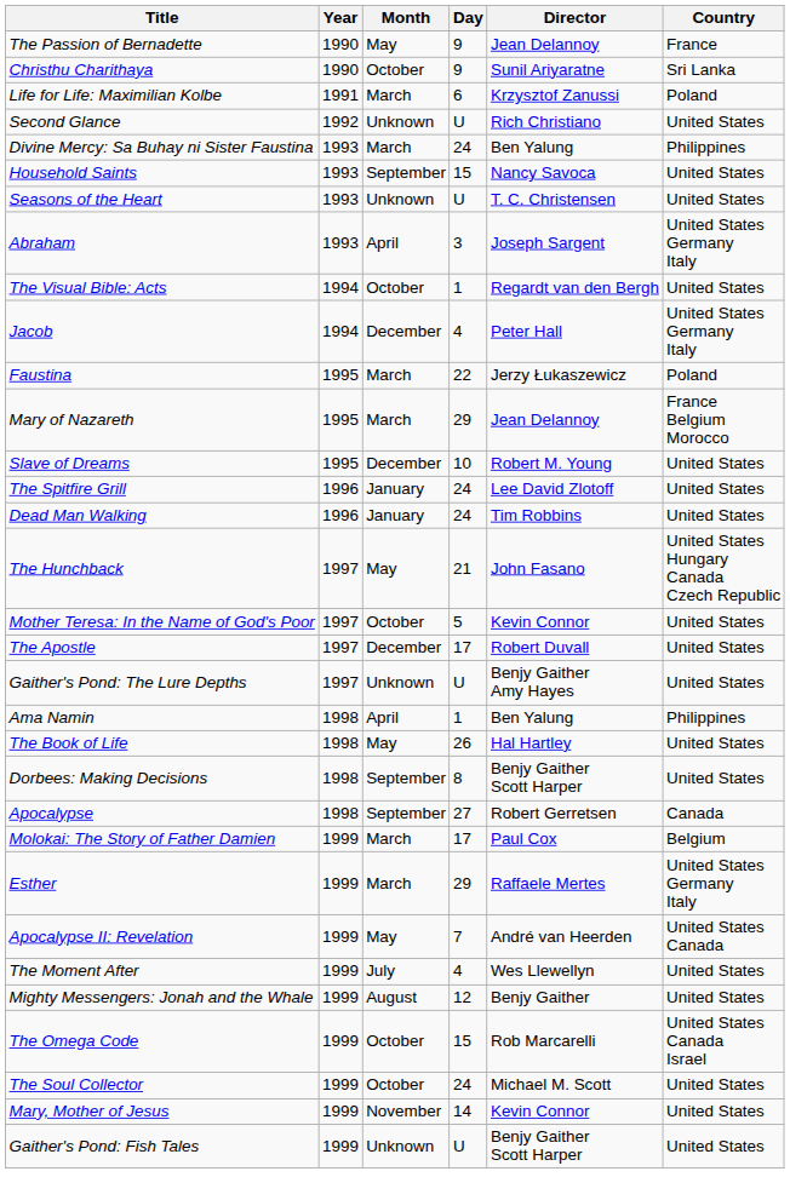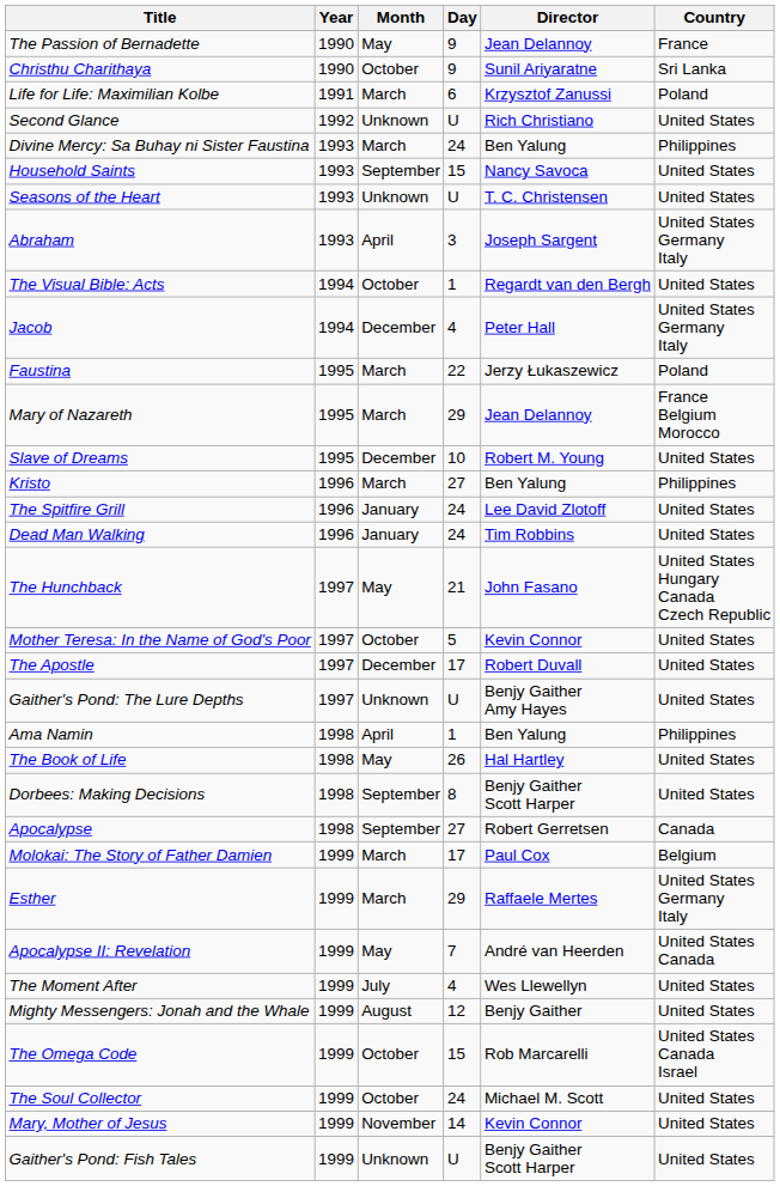 <table class="wikitable sortable">
 <tr>
 <th>Title</th>
 <th>Year</th>
 <th>Month</th>
 <th>Day</th>
 <th>Director</th>
 <th>Country</th>
 </tr>
 <tr>
 <td><em>The Passion of Bernadette</em></td>
 <td>1990</td>
 <td>May</td>
 <td>9</td>
 <td><a href='#'>Jean Delannoy</a></td>
 <td>France</td>
 </tr>
 <tr>
 <td><em><a href='#'>Christhu Charithaya</a></em></td>
 <td>1990</td>
 <td>October</td>
 <td>9</td>
 <td><a href='#'>Sunil Ariyaratne</a></td>
 <td>Sri Lanka</td>
 </tr>
 <tr>
 <td><em>Life for Life: Maximilian Kolbe</em></td>
 <td>1991</td>
 <td>March</td>
 <td>6</td>
 <td><a href='#'>Krzysztof Zanussi</a></td>
 <td>Poland</td>
 </tr>
 <tr>
 <td><em>Second Glance</em></td>
 <td>1992</td>
 <td>Unknown</td>
 <td>U</td>
 <td><a href='#'>Rich Christiano</a></td>
 <td>United States</td>
 </tr>
 <tr>
 <td><em>Divine Mercy: Sa Buhay ni Sister Faustina</em></td>
 <td>1993</td>
 <td>March</td>
 <td>24</td>
 <td>Ben Yalung</td>
 <td>Philippines</td>
 </tr>
 <tr>
 <td><em><a href='#'>Household Saints</a></em></td>
 <td>1993</td>
 <td>September</td>
 <td>15</td>
 <td><a href='#'>Nancy Savoca</a></td>
 <td>United States</td>
 </tr>
 <tr>
 <td><em><a href='#'>Seasons of the Heart</a></em></td>
 <td>1993</td>
 <td>Unknown</td>
 <td>U</td>
 <td><a href='#'>T. C. Christensen</a></td>
 <td>United States</td>
 </tr>
 <tr>
 <td><em><a href='#'>Abraham</a></em></td>
 <td>1993</td>
 <td>April</td>
 <td>3</td>
 <td><a href='#'>Joseph Sargent</a></td>
 <td>United States<br>Germany<br>Italy</td>
 </tr>
 <tr>
 <td><em><a href='#'>The Visual Bible: Acts</a></em></td>
 <td>1994</td>
 <td>October</td>
 <td>1</td>
 <td><a href='#'>Regardt van den Bergh</a></td>
 <td>United States</td>
 </tr>
 <tr>
 <td><em><a href='#'>Jacob</a></em></td>
 <td>1994</td>
 <td>December</td>
 <td>4</td>
 <td><a href='#'>Peter Hall</a></td>
 <td>United States<br>Germany<br>Italy</td>
 </tr>
 <tr>
 <td><em><a href='#'>Faustina</a></em></td>
 <td>1995</td>
 <td>March</td>
 <td>22</td>
 <td>Jerzy Łukaszewicz</td>
 <td>Poland</td>
 </tr>
 <tr>
 <td><em>Mary of Nazareth</em></td>
 <td>1995</td>
 <td>March</td>
 <td>29</td>
 <td><a href='#'>Jean Delannoy</a></td>
 <td>France<br>Belgium<br>Morocco</td>
 </tr>
 <tr>
 <td><em><a href='#'>Slave of Dreams</a></em></td>
 <td>1995</td>
 <td>December</td>
 <td>10</td>
 <td><a href='#'>Robert M. Young</a></td>
 <td>United States</td>
+</tr>
+<tr>
+<td><em><a href='#'>Kristo</a></em></td>
+<td>1996</td>
+<td>March</td>
+<td>27</td>
+<td>Ben Yalung</td>
+<td>Philippines</td>
 </tr>
 <tr>
 <td><em><a href='#'>The Spitfire Grill</a></em></td>
 <td>1996</td>
 <td>January</td>
 <td>24</td>
 <td><a href='#'>Lee David Zlotoff</a></td>
 <td>United States</td>
 </tr>
 <tr>
 <td><em><a href='#'>Dead Man Walking</a></em></td>
 <td>1996</td>
 <td>January</td>
 <td>24</td>
 <td><a href='#'>Tim Robbins</a></td>
 <td>United States</td>
 </tr>
 <tr>
 <td><em><a href='#'>The Hunchback</a></em></td>
 <td>1997</td>
 <td>May</td>
 <td>21</td>
 <td><a href='#'>John Fasano</a></td>
 <td>United States<br>Hungary<br>Canada<br>Czech Republic</td>
 </tr>
 <tr>
 <td><em><a href='#'>Mother Teresa: In the Name of God's Poor</a></em></td>
 <td>1997</td>
 <td>October</td>
 <td>5</td>
 <td><a href='#'>Kevin Connor</a></td>
 <td>United States</td>
 </tr>
 <tr>
 <td><em><a href='#'>The Apostle</a></em></td>
 <td>1997</td>
 <td>December</td>
 <td>17</td>
 <td><a href='#'>Robert Duvall</a></td>
 <td>United States</td>
 </tr>
 <tr>
 <td><em>Gaither's Pond: The Lure Depths</em></td>
 <td>1997</td>
 <td>Unknown</td>
 <td>U</td>
 <td>Benjy Gaither<br>Amy Hayes</td>
 <td>United States</td>
 </tr>
 <tr>
 <td><em>Ama Namin</em></td>
 <td>1998</td>
 <td>April</td>
 <td>1</td>
 <td>Ben Yalung</td>
 <td>Philippines</td>
 </tr>
 <tr>
 <td><em><a href='#'>The Book of Life</a></em></td>
 <td>1998</td>
 <td>May</td>
 <td>26</td>
 <td><a href='#'>Hal Hartley</a></td>
 <td>United States</td>
 </tr>
 <tr>
 <td><em>Dorbees: Making Decisions</em></td>
 <td>1998</td>
 <td>September</td>
 <td>8</td>
 <td>Benjy Gaither<br>Scott Harper</td>
 <td>United States</td>
 </tr>
 <tr>
 <td><em><a href='#'>Apocalypse</a></em></td>
 <td>1998</td>
 <td>September</td>
 <td>27</td>
 <td>Robert Gerretsen</td>
 <td>Canada</td>
 </tr>
 <tr>
 <td><em><a href='#'>Molokai: The Story of Father Damien</a></em></td>
 <td>1999</td>
 <td>March</td>
 <td>17</td>
 <td><a href='#'>Paul Cox</a></td>
 <td>Belgium</td>
 </tr>
 <tr>
 <td><em><a href='#'>Esther</a></em></td>
 <td>1999</td>
 <td>March</td>
 <td>29</td>
 <td><a href='#'>Raffaele Mertes</a></td>
 <td>United States<br>Germany<br>Italy</td>
 </tr>
 <tr>
 <td><em><a href='#'>Apocalypse II: Revelation</a></em></td>
 <td>1999</td>
 <td>May</td>
 <td>7</td>
 <td>André van Heerden</td>
 <td>United States<br>Canada</td>
 </tr>
 <tr>
 <td><em>The Moment After</em></td>
 <td>1999</td>
 <td>July</td>
 <td>4</td>
 <td>Wes Llewellyn</td>
 <td>United States</td>
 </tr>
 <tr>
 <td><em>Mighty Messengers: Jonah and the Whale</em></td>
 <td>1999</td>
 <td>August</td>
 <td>12</td>
 <td>Benjy Gaither</td>
 <td>United States</td>
 </tr>
 <tr>
 <td><em><a href='#'>The Omega Code</a></em></td>
 <td>1999</td>
 <td>October</td>
 <td>15</td>
 <td>Rob Marcarelli</td>
 <td>United States<br>Canada<br>Israel</td>
 </tr>
 <tr>
 <td><em><a href='#'>The Soul Collector</a></em></td>
 <td>1999</td>
 <td>October</td>
 <td>24</td>
 <td>Michael M. Scott</td>
 <td>United States</td>
 </tr>
 <tr>
 <td><em><a href='#'>Mary, Mother of Jesus</a></em></td>
 <td>1999</td>
 <td>November</td>
 <td>14</td>
 <td><a href='#'>Kevin Connor</a></td>
 <td>United States</td>
 </tr>
 <tr>
 <td><em>Gaither's Pond: Fish Tales</em></td>
 <td>1999</td>
 <td>Unknown</td>
 <td>U</td>
 <td>Benjy Gaither<br>Scott Harper</td>
 <td>United States</td>
 </tr>
 </table>
